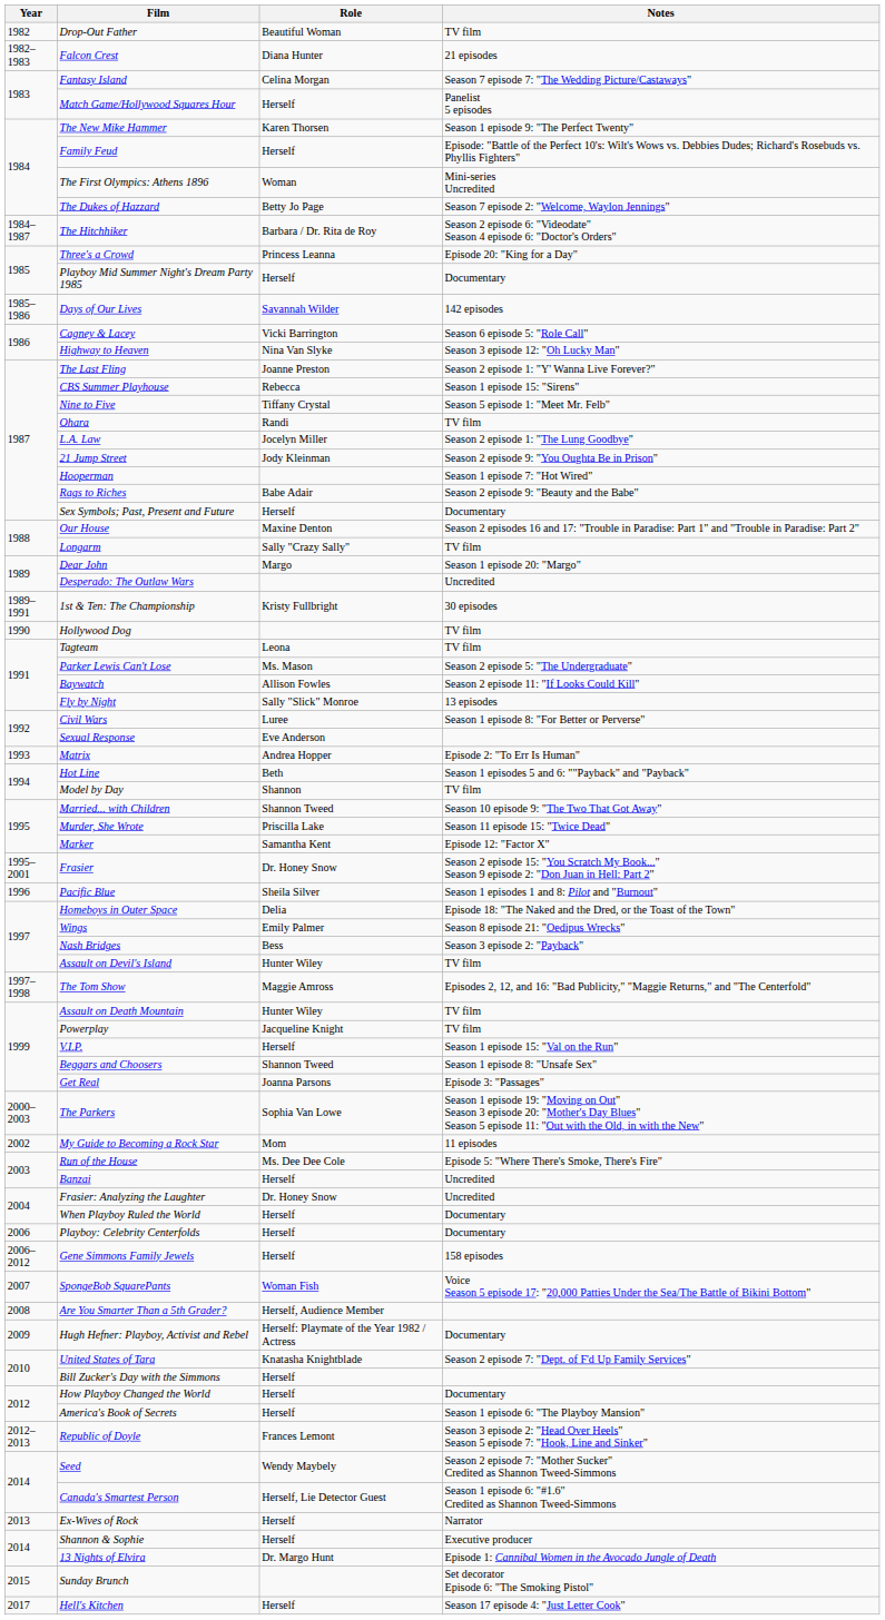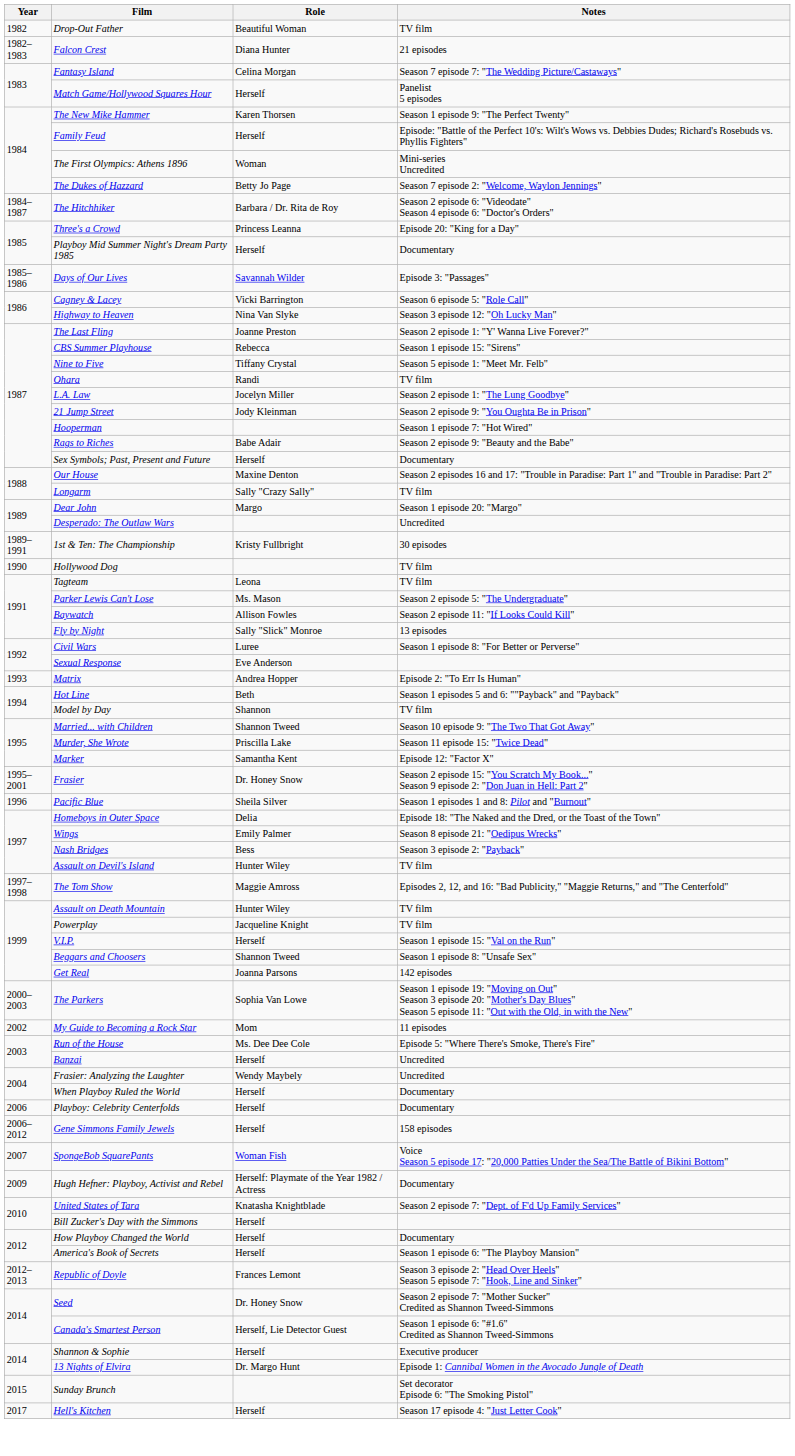 <table class="wikitable sortable">
 <tr>
 <th>Year</th>
 <th>Film</th>
 <th>Role</th>
 <th class="unsortable">Notes</th>
 </tr>
 <tr>
 <td>1982</td>
 <td><em>Drop-Out Father</em></td>
 <td>Beautiful Woman</td>
 <td>TV film</td>
 </tr>
 <tr>
 <td>1982–1983</td>
 <td><em><a href='#'>Falcon Crest</a></em></td>
 <td>Diana Hunter</td>
 <td>21 episodes</td>
 </tr>
 <tr>
 <td rowspan=2>1983</td>
 <td><em><a href='#'>Fantasy Island</a></em></td>
 <td>Celina Morgan</td>
 <td>Season 7 episode 7: "<a href='#'>The Wedding Picture/Castaways</a>"</td>
 </tr>
 <tr>
 <td><em><a href='#'>Match Game/Hollywood Squares Hour</a></em></td>
 <td>Herself</td>
 <td>Panelist<br> 5 episodes</td>
 </tr>
 <tr>
 <td rowspan=4>1984</td>
 <td data-sort-value="New Mike Hammer, The"><em><a href='#'>The New Mike Hammer</a></em></td>
 <td>Karen Thorsen</td>
 <td>Season 1 episode 9: "The Perfect Twenty"</td>
 </tr>
 <tr>
 <td><em><a href='#'>Family Feud</a></em></td>
 <td>Herself</td>
 <td>Episode: "Battle of the Perfect 10's: Wilt's Wows vs. Debbies Dudes; Richard's Rosebuds vs. Phyllis Fighters"</td>
 </tr>
 <tr>
 <td data-sort-value="First Olympics: Athens 1896, The"><em>The First Olympics: Athens 1896</em></td>
 <td>Woman</td>
 <td>Mini-series<br> Uncredited</td>
 </tr>
 <tr>
 <td data-sort-value="Dukes of Hazzard, The"><em><a href='#'>The Dukes of Hazzard</a></em></td>
 <td>Betty Jo Page</td>
 <td>Season 7 episode 2: "<a href='#'>Welcome, Waylon Jennings</a>"</td>
 </tr>
 <tr>
 <td>1984–1987</td>
 <td data-sort-value="Hitchhiker, The"><em><a href='#'>The Hitchhiker</a></em></td>
 <td>Barbara / Dr. Rita de Roy</td>
 <td>Season 2 episode 6: "Videodate"<br> Season 4 episode 6: "Doctor's Orders"</td>
 </tr>
 <tr>
 <td rowspan=2>1985</td>
 <td><em><a href='#'>Three's a Crowd</a></em></td>
 <td>Princess Leanna</td>
 <td>Episode 20: "King for a Day"</td>
 </tr>
 <tr>
 <td><em>Playboy Mid Summer Night's Dream Party 1985</em></td>
 <td>Herself</td>
 <td>Documentary</td>
 </tr>
 <tr>
 <td>1985–1986</td>
 <td><em><a href='#'>Days of Our Lives</a></em></td>
 <td><a href='#'>Savannah Wilder</a></td>
-<td>142 episodes</td>
+<td>Episode 3: "Passages"</td>
 </tr>
 <tr>
 <td rowspan=2>1986</td>
 <td><em><a href='#'>Cagney & Lacey</a></em></td>
 <td>Vicki Barrington</td>
 <td>Season 6 episode 5: "<a href='#'>Role Call</a>"</td>
 </tr>
 <tr>
 <td><em><a href='#'>Highway to Heaven</a></em></td>
 <td>Nina Van Slyke</td>
 <td>Season 3 episode 12: "<a href='#'>Oh Lucky Man</a>"</td>
 </tr>
 <tr>
 <td rowspan=9>1987</td>
 <td data-sort-value="Last Fling, The"><em><a href='#'>The Last Fling</a></em></td>
 <td>Joanne Preston</td>
 <td>Season 2 episode 1: "Y' Wanna Live Forever?"</td>
 </tr>
 <tr>
 <td><em><a href='#'>CBS Summer Playhouse</a></em></td>
 <td>Rebecca</td>
 <td>Season 1 episode 15: "Sirens"</td>
 </tr>
 <tr>
 <td><em><a href='#'>Nine to Five</a></em></td>
 <td>Tiffany Crystal</td>
 <td>Season 5 episode 1: "Meet Mr. Felb"</td>
 </tr>
 <tr>
 <td><em><a href='#'>Ohara</a></em></td>
 <td>Randi</td>
 <td>TV film</td>
 </tr>
 <tr>
 <td><em><a href='#'>L.A. Law</a></em></td>
 <td>Jocelyn Miller</td>
 <td>Season 2 episode 1: "<a href='#'>The Lung Goodbye</a>"</td>
 </tr>
 <tr>
 <td><em><a href='#'>21 Jump Street</a></em></td>
 <td>Jody Kleinman</td>
 <td>Season 2 episode 9: "<a href='#'>You Oughta Be in Prison</a>"</td>
 </tr>
 <tr>
 <td><em><a href='#'>Hooperman</a></em></td>
 <td></td>
 <td>Season 1 episode 7: "Hot Wired"</td>
 </tr>
 <tr>
 <td><em><a href='#'>Rags to Riches</a></em></td>
 <td>Babe Adair</td>
 <td>Season 2 episode 9: "Beauty and the Babe"</td>
 </tr>
 <tr>
 <td><em>Sex Symbols; Past, Present and Future</em></td>
 <td>Herself</td>
 <td>Documentary</td>
 </tr>
 <tr>
 <td rowspan=2>1988</td>
 <td><em><a href='#'>Our House</a></em></td>
 <td>Maxine Denton</td>
 <td>Season 2 episodes 16 and 17: "Trouble in Paradise: Part 1" and "Trouble in Paradise: Part 2"</td>
 </tr>
 <tr>
 <td><em><a href='#'>Longarm</a></em></td>
 <td>Sally "Crazy Sally"</td>
 <td>TV film</td>
 </tr>
 <tr>
 <td rowspan=2>1989</td>
 <td><em><a href='#'>Dear John</a></em></td>
 <td>Margo</td>
 <td>Season 1 episode 20: "Margo"</td>
 </tr>
 <tr>
 <td><em><a href='#'>Desperado: The Outlaw Wars</a></em></td>
 <td></td>
 <td>Uncredited</td>
 </tr>
 <tr>
 <td>1989–1991</td>
 <td><em>1st & Ten: The Championship</em></td>
 <td>Kristy Fullbright</td>
 <td>30 episodes</td>
 </tr>
 <tr>
 <td>1990</td>
 <td><em>Hollywood Dog</em></td>
 <td></td>
 <td>TV film</td>
 </tr>
 <tr>
 <td rowspan=4>1991</td>
 <td><em>Tagteam</em></td>
 <td>Leona</td>
 <td>TV film</td>
 </tr>
 <tr>
 <td><em><a href='#'>Parker Lewis Can't Lose</a></em></td>
 <td>Ms. Mason</td>
 <td>Season 2 episode 5: "<a href='#'>The Undergraduate</a>"</td>
 </tr>
 <tr>
 <td><em><a href='#'>Baywatch</a></em></td>
 <td>Allison Fowles</td>
 <td>Season 2 episode 11: "<a href='#'>If Looks Could Kill</a>"</td>
 </tr>
 <tr>
 <td><em><a href='#'>Fly by Night</a></em></td>
 <td>Sally "Slick" Monroe</td>
 <td>13 episodes</td>
 </tr>
 <tr>
 <td rowspan=2>1992</td>
 <td><em><a href='#'>Civil Wars</a></em></td>
 <td>Luree</td>
 <td>Season 1 episode 8: "For Better or Perverse"</td>
 </tr>
 <tr>
 <td><em><a href='#'>Sexual Response</a></em></td>
 <td>Eve Anderson</td>
 <td></td>
 </tr>
 <tr>
 <td>1993</td>
 <td><em><a href='#'>Matrix</a></em></td>
 <td>Andrea Hopper</td>
 <td>Episode 2: "To Err Is Human"</td>
 </tr>
 <tr>
 <td rowspan="2">1994</td>
 <td><em><a href='#'>Hot Line</a></em></td>
 <td>Beth</td>
 <td>Season 1 episodes 5 and 6: ""Payback" and "Payback"</td>
 </tr>
 <tr>
 <td><em>Model by Day</em></td>
 <td>Shannon</td>
 <td>TV film</td>
 </tr>
 <tr>
 <td rowspan=3>1995</td>
 <td><em><a href='#'>Married... with Children</a></em></td>
 <td>Shannon Tweed</td>
 <td>Season 10 episode 9: "<a href='#'>The Two That Got Away</a>"</td>
 </tr>
 <tr>
 <td><em><a href='#'>Murder, She Wrote</a></em></td>
 <td>Priscilla Lake</td>
 <td>Season 11 episode 15: "<a href='#'>Twice Dead</a>"</td>
 </tr>
 <tr>
 <td><em><a href='#'>Marker</a></em></td>
 <td>Samantha Kent</td>
 <td>Episode 12: "Factor X"</td>
 </tr>
 <tr>
 <td>1995–2001</td>
 <td><em><a href='#'>Frasier</a></em></td>
 <td>Dr. Honey Snow</td>
 <td>Season 2 episode 15: "<a href='#'>You Scratch My Book...</a>"<br> Season 9 episode 2: "<a href='#'>Don Juan in Hell: Part 2</a>"</td>
 </tr>
 <tr>
 <td>1996</td>
 <td><em><a href='#'>Pacific Blue</a></em></td>
 <td>Sheila Silver</td>
 <td>Season 1 episodes 1 and 8: <em><a href='#'>Pilot</a></em> and "<a href='#'>Burnout</a>"</td>
 </tr>
 <tr>
 <td rowspan=4>1997</td>
 <td><em><a href='#'>Homeboys in Outer Space</a></em></td>
 <td>Delia</td>
 <td>Episode 18: "The Naked and the Dred, or the Toast of the Town"</td>
 </tr>
 <tr>
 <td><em><a href='#'>Wings</a></em></td>
 <td>Emily Palmer</td>
 <td>Season 8 episode 21: "<a href='#'>Oedipus Wrecks</a>"</td>
 </tr>
 <tr>
 <td><em><a href='#'>Nash Bridges</a></em></td>
 <td>Bess</td>
 <td>Season 3 episode 2: "<a href='#'>Payback</a>"</td>
 </tr>
 <tr>
 <td><em><a href='#'>Assault on Devil's Island</a></em></td>
 <td>Hunter Wiley</td>
 <td>TV film</td>
 </tr>
 <tr>
 <td>1997–1998</td>
 <td data-sort-value="Tom Show, The"><em><a href='#'>The Tom Show</a></em></td>
 <td>Maggie Amross</td>
 <td>Episodes 2, 12, and 16: "Bad Publicity," "Maggie Returns," and "The Centerfold"</td>
 </tr>
 <tr>
 <td rowspan=5>1999</td>
 <td><em><a href='#'>Assault on Death Mountain</a></em></td>
 <td>Hunter Wiley</td>
 <td>TV film</td>
 </tr>
 <tr>
 <td><em>Powerplay</em></td>
 <td>Jacqueline Knight</td>
 <td>TV film</td>
 </tr>
 <tr>
 <td><em><a href='#'>V.I.P.</a></em></td>
 <td>Herself</td>
 <td>Season 1 episode 15: "<a href='#'>Val on the Run</a>"</td>
 </tr>
 <tr>
 <td><em><a href='#'>Beggars and Choosers</a></em></td>
 <td>Shannon Tweed</td>
 <td>Season 1 episode 8: "Unsafe Sex"</td>
 </tr>
 <tr>
 <td><em><a href='#'>Get Real</a></em></td>
 <td>Joanna Parsons</td>
-<td>Episode 3: "Passages"</td>
+<td>142 episodes</td>
 </tr>
 <tr>
 <td>2000–2003</td>
 <td data-sort-value="Parkers, The"><em><a href='#'>The Parkers</a></em></td>
 <td>Sophia Van Lowe</td>
 <td>Season 1 episode 19: "<a href='#'>Moving on Out</a>"<br> Season 3 episode 20: "<a href='#'>Mother's Day Blues</a>"<br> Season 5 episode 11: "<a href='#'>Out with the Old, in with the New</a>"</td>
 </tr>
 <tr>
 <td>2002</td>
 <td><em><a href='#'>My Guide to Becoming a Rock Star</a></em></td>
 <td>Mom</td>
 <td>11 episodes</td>
 </tr>
 <tr>
 <td rowspan=2>2003</td>
 <td><em><a href='#'>Run of the House</a></em></td>
 <td>Ms. Dee Dee Cole</td>
 <td>Episode 5: "Where There's Smoke, There's Fire"</td>
 </tr>
 <tr>
 <td><em><a href='#'>Banzai</a></em></td>
 <td>Herself</td>
 <td>Uncredited</td>
 </tr>
 <tr>
 <td rowspan=2>2004</td>
 <td><em>Frasier: Analyzing the Laughter</em></td>
-<td>Dr. Honey Snow</td>
+<td>Wendy Maybely</td>
 <td>Uncredited</td>
 </tr>
 <tr>
 <td><em>When Playboy Ruled the World</em></td>
 <td>Herself</td>
 <td>Documentary</td>
 </tr>
 <tr>
 <td>2006</td>
 <td><em>Playboy: Celebrity Centerfolds</em></td>
 <td>Herself</td>
 <td>Documentary</td>
 </tr>
 <tr>
 <td>2006–2012</td>
 <td><em><a href='#'>Gene Simmons Family Jewels</a></em></td>
 <td>Herself</td>
 <td>158 episodes</td>
 </tr>
 <tr>
 <td>2007</td>
 <td><em><a href='#'>SpongeBob SquarePants</a></em></td>
 <td><a href='#'>Woman Fish</a></td>
 <td>Voice<br> <a href='#'>Season 5 episode 17</a>: "<a href='#'>20,000 Patties Under the Sea/The Battle of Bikini Bottom</a>"</td>
-</tr>
-<tr>
-<td>2008</td>
-<td><em><a href='#'>Are You Smarter Than a 5th Grader?</a></em></td>
-<td>Herself, Audience Member</td>
-<td></td>
 </tr>
 <tr>
 <td>2009</td>
 <td><em>Hugh Hefner: Playboy, Activist and Rebel</em></td>
 <td>Herself: Playmate of the Year 1982 / Actress</td>
 <td>Documentary</td>
 </tr>
 <tr>
 <td rowspan=2>2010</td>
 <td><em><a href='#'>United States of Tara</a></em></td>
 <td>Knatasha Knightblade</td>
 <td>Season 2 episode 7: "<a href='#'>Dept. of F'd Up Family Services</a>"</td>
 </tr>
 <tr>
 <td><em>Bill Zucker's Day with the Simmons</em></td>
 <td>Herself</td>
 <td></td>
 </tr>
 <tr>
 <td rowspan=2>2012</td>
 <td><em>How Playboy Changed the World</em></td>
 <td>Herself</td>
 <td>Documentary</td>
 </tr>
 <tr>
 <td><em>America's Book of Secrets</em></td>
 <td>Herself</td>
 <td>Season 1 episode 6: "The Playboy Mansion"</td>
 </tr>
 <tr>
 <td>2012–2013</td>
 <td><em><a href='#'>Republic of Doyle</a></em></td>
 <td>Frances Lemont</td>
 <td>Season 3 episode 2: "<a href='#'>Head Over Heels</a>"<br> Season 5 episode 7: "<a href='#'>Hook, Line and Sinker</a>"</td>
 </tr>
 <tr>
 <td rowspan=2>2014</td>
 <td><em><a href='#'>Seed</a></em></td>
-<td>Wendy Maybely</td>
+<td>Dr. Honey Snow</td>
 <td>Season 2 episode 7: "Mother Sucker"<br> Credited as Shannon Tweed-Simmons</td>
 </tr>
 <tr>
 <td><em><a href='#'>Canada's Smartest Person</a></em></td>
 <td>Herself, Lie Detector Guest</td>
 <td>Season 1 episode 6: "#1.6"<br> Credited as Shannon Tweed-Simmons</td>
-</tr>
-<tr>
-<td>2013</td>
-<td><em>Ex-Wives of Rock</em></td>
-<td>Herself</td>
-<td>Narrator</td>
 </tr>
 <tr>
 <td rowspan=2>2014</td>
 <td><em>Shannon & Sophie</em></td>
 <td>Herself</td>
 <td>Executive producer</td>
 </tr>
 <tr>
 <td><em><a href='#'>13 Nights of Elvira</a></em></td>
 <td>Dr. Margo Hunt</td>
 <td>Episode 1: <em><a href='#'>Cannibal Women in the Avocado Jungle of Death</a></em></td>
 </tr>
 <tr>
 <td>2015</td>
 <td><em>Sunday Brunch</em></td>
 <td></td>
 <td>Set decorator<br> Episode 6: "The Smoking Pistol"</td>
 </tr>
 <tr>
 <td>2017</td>
 <td><em><a href='#'>Hell's Kitchen</a></em></td>
 <td>Herself</td>
 <td>Season 17 episode 4: "<a href='#'>Just Letter Cook</a>"</td>
 </tr>
 </table>
